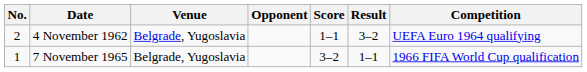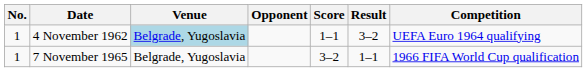 <table class="wikitable sortable">
 <tr>
 <th scope="col">No.</th>
 <th scope="col" data-sort-type="date">Date</th>
 <th scope="col">Venue</th>
 <th scope="col">Opponent</th>
 <th scope="col">Score</th>
 <th scope="col">Result</th>
 <th scope="col">Competition</th>
 </tr>
 <tr>
-<td align="center">2</td>
+<td align="center">1</td>
 <td>4 November 1962</td>
-<td><a href='#'>Belgrade</a>, Yugoslavia</td>
+<td style="background: lightblue;"><a href='#'>Belgrade</a>, Yugoslavia</td>
 <td></td>
 <td align="center">1–1</td>
 <td align="center">3–2</td>
 <td><a href='#'>UEFA Euro 1964 qualifying</a></td>
 </tr>
 <tr>
 <td align="center">1</td>
 <td>7 November 1965</td>
 <td>Belgrade, Yugoslavia</td>
 <td></td>
 <td align="center">3–2</td>
 <td align="center">1–1</td>
 <td><a href='#'>1966 FIFA World Cup qualification</a></td>
 </tr>
 </table>
